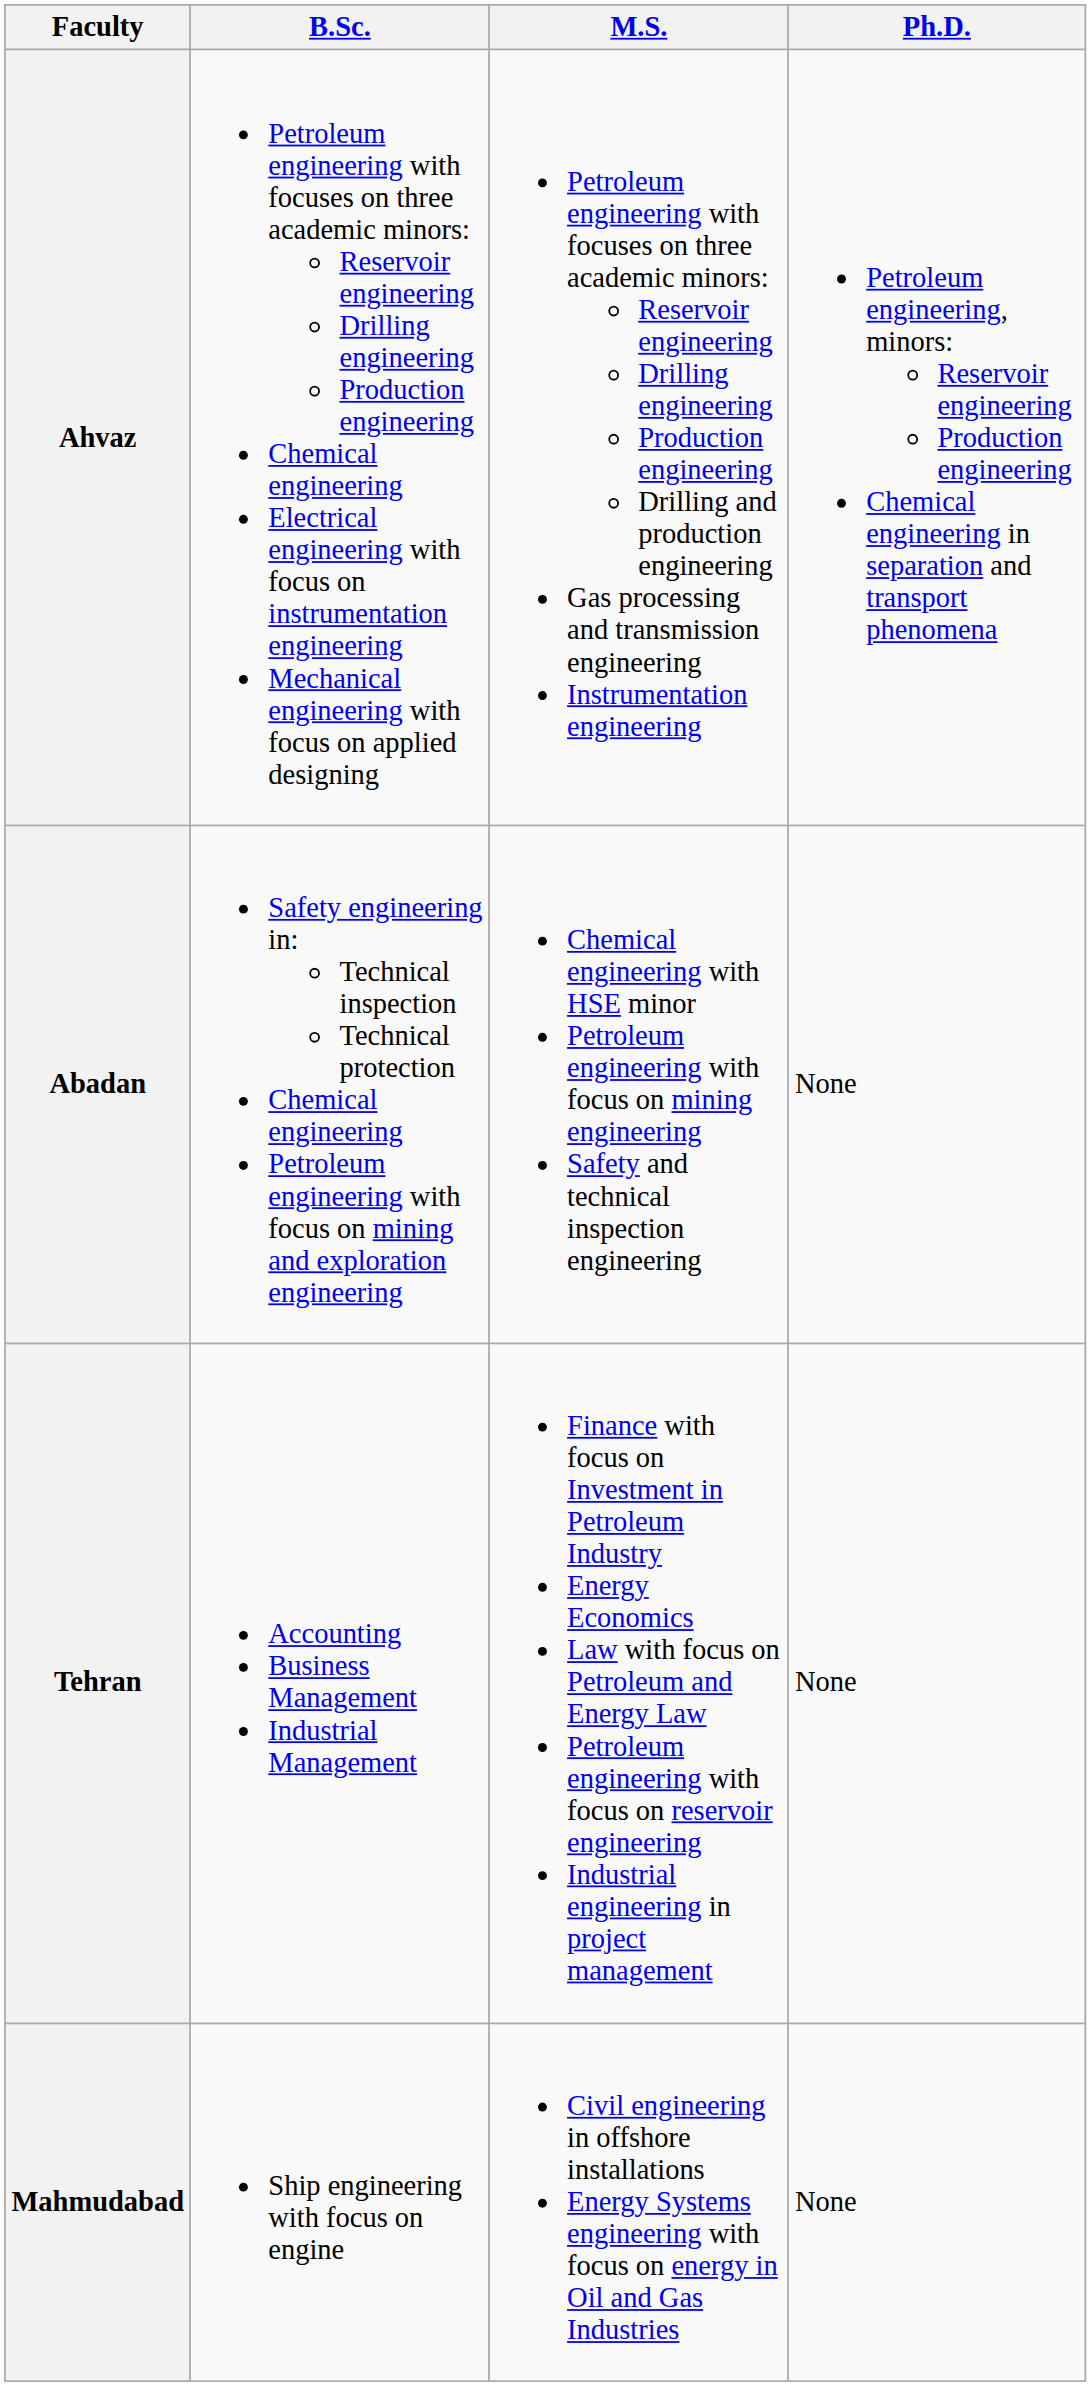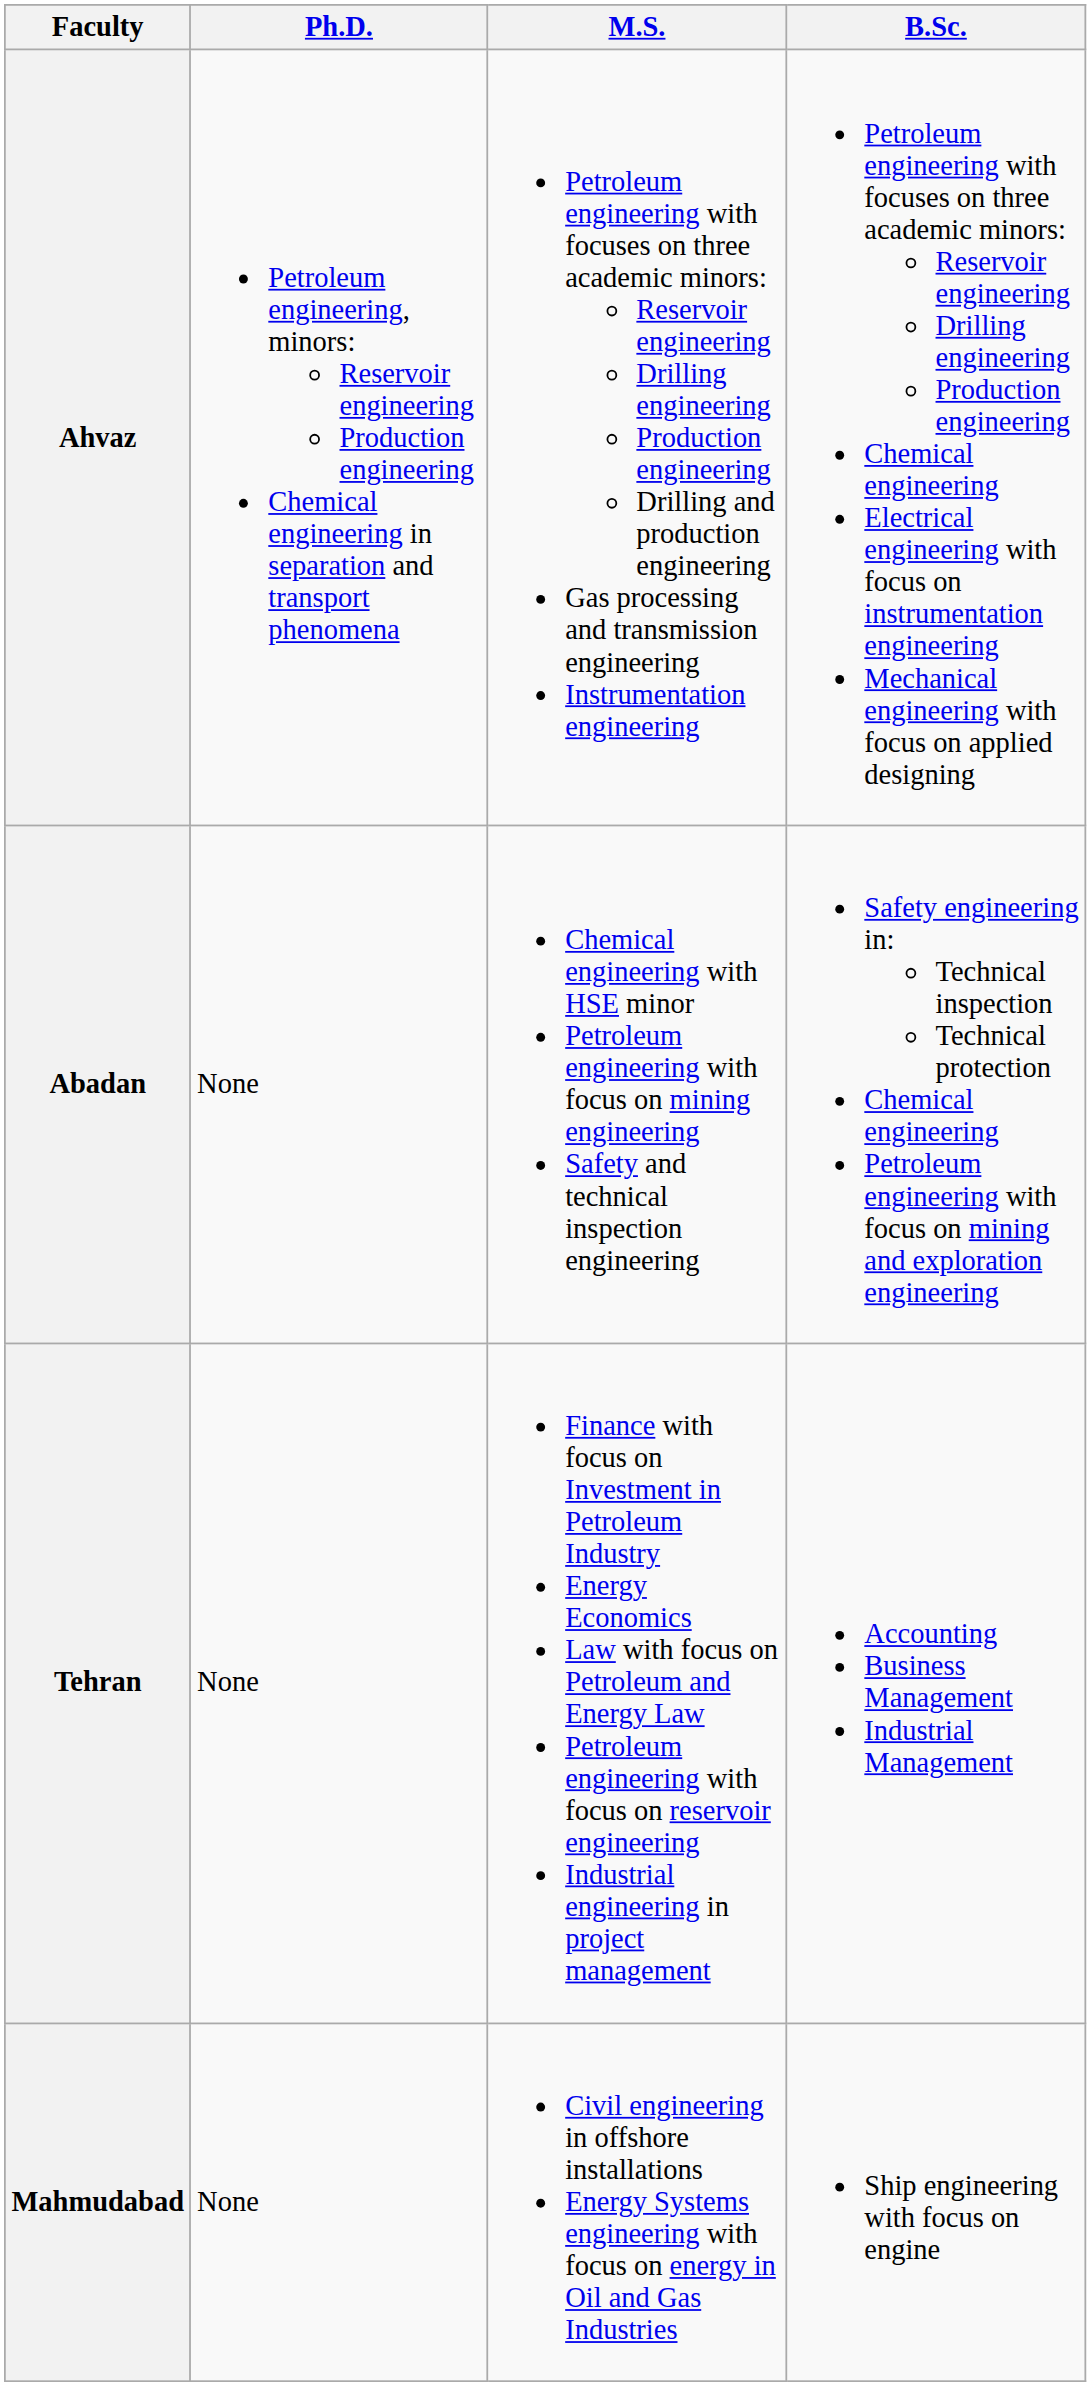 <table class="wikitable">
 <tr>
 <th>Faculty</th>
+<th><a href='#'>Ph.D.</a></th>
+<th><a href='#'>M.S.</a></th>
 <th><a href='#'>B.Sc.</a></th>
-<th><a href='#'>M.S.</a></th>
-<th><a href='#'>Ph.D.</a></th>
 </tr>
 <tr>
 <th>Ahvaz</th>
+<td><br><ul><li><a href='#'>Petroleum engineering</a>, minors:<ul><li><a href='#'>Reservoir engineering</a></li><li><a href='#'>Production engineering</a></li></ul></li><li><a href='#'>Chemical engineering</a> in <a href='#'>separation</a> and <a href='#'>transport phenomena</a></li></ul></td>
+<td><br><ul><li><a href='#'>Petroleum engineering</a> with focuses on three academic minors:<ul><li><a href='#'>Reservoir engineering</a></li><li><a href='#'>Drilling engineering</a></li><li><a href='#'>Production engineering</a></li><li>Drilling and production engineering</li></ul></li><li>Gas processing and transmission engineering</li><li><a href='#'>Instrumentation engineering</a></li></ul></td>
 <td><br><ul><li><a href='#'>Petroleum engineering</a> with focuses on three academic minors:<ul><li><a href='#'>Reservoir engineering</a></li><li><a href='#'>Drilling engineering</a></li><li><a href='#'>Production engineering</a></li></ul></li><li><a href='#'>Chemical engineering</a></li><li><a href='#'>Electrical engineering</a> with focus on <a href='#'>instrumentation engineering</a></li><li><a href='#'>Mechanical engineering</a> with focus on applied designing</li></ul></td>
-<td><br><ul><li><a href='#'>Petroleum engineering</a> with focuses on three academic minors:<ul><li><a href='#'>Reservoir engineering</a></li><li><a href='#'>Drilling engineering</a></li><li><a href='#'>Production engineering</a></li><li>Drilling and production engineering</li></ul></li><li>Gas processing and transmission engineering</li><li><a href='#'>Instrumentation engineering</a></li></ul></td>
-<td><br><ul><li><a href='#'>Petroleum engineering</a>, minors:<ul><li><a href='#'>Reservoir engineering</a></li><li><a href='#'>Production engineering</a></li></ul></li><li><a href='#'>Chemical engineering</a> in <a href='#'>separation</a> and <a href='#'>transport phenomena</a></li></ul></td>
 </tr>
 <tr>
 <th>Abadan</th>
+<td>None</td>
+<td><br><ul><li><a href='#'>Chemical engineering</a> with <a href='#'>HSE</a> minor</li><li><a href='#'>Petroleum engineering</a> with focus on <a href='#'>mining engineering</a></li><li><a href='#'>Safety</a> and technical inspection engineering</li></ul></td>
 <td><br><ul><li><a href='#'>Safety engineering</a> in:<ul><li>Technical inspection</li><li>Technical protection</li></ul></li><li><a href='#'>Chemical engineering</a></li><li><a href='#'>Petroleum engineering</a> with focus on <a href='#'>mining and exploration engineering</a></li></ul></td>
-<td><br><ul><li><a href='#'>Chemical engineering</a> with <a href='#'>HSE</a> minor</li><li><a href='#'>Petroleum engineering</a> with focus on <a href='#'>mining engineering</a></li><li><a href='#'>Safety</a> and technical inspection engineering</li></ul></td>
-<td>None</td>
 </tr>
 <tr>
 <th>Tehran</th>
+<td>None</td>
+<td><br><ul><li><a href='#'>Finance</a> with focus on <a href='#'>Investment in Petroleum Industry</a></li><li><a href='#'>Energy Economics</a></li><li><a href='#'>Law</a> with focus on <a href='#'>Petroleum and Energy Law</a></li><li><a href='#'>Petroleum engineering</a> with focus on <a href='#'>reservoir engineering</a></li><li><a href='#'>Industrial engineering</a> in <a href='#'>project management</a></li></ul></td>
 <td><br><ul><li><a href='#'>Accounting</a></li><li><a href='#'>Business Management</a></li><li><a href='#'>Industrial Management</a></li></ul></td>
-<td><br><ul><li><a href='#'>Finance</a> with focus on <a href='#'>Investment in Petroleum Industry</a></li><li><a href='#'>Energy Economics</a></li><li><a href='#'>Law</a> with focus on <a href='#'>Petroleum and Energy Law</a></li><li><a href='#'>Petroleum engineering</a> with focus on <a href='#'>reservoir engineering</a></li><li><a href='#'>Industrial engineering</a> in <a href='#'>project management</a></li></ul></td>
-<td>None</td>
 </tr>
 <tr>
 <th>Mahmudabad</th>
+<td>None</td>
+<td><br><ul><li><a href='#'>Civil engineering</a> in offshore installations</li><li><a href='#'>Energy Systems engineering</a> with focus on <a href='#'>energy in Oil and Gas Industries</a></li></ul></td>
 <td><br><ul><li>Ship engineering with focus on engine</li></ul></td>
-<td><br><ul><li><a href='#'>Civil engineering</a> in offshore installations</li><li><a href='#'>Energy Systems engineering</a> with focus on <a href='#'>energy in Oil and Gas Industries</a></li></ul></td>
-<td>None</td>
 </tr>
 </table>
